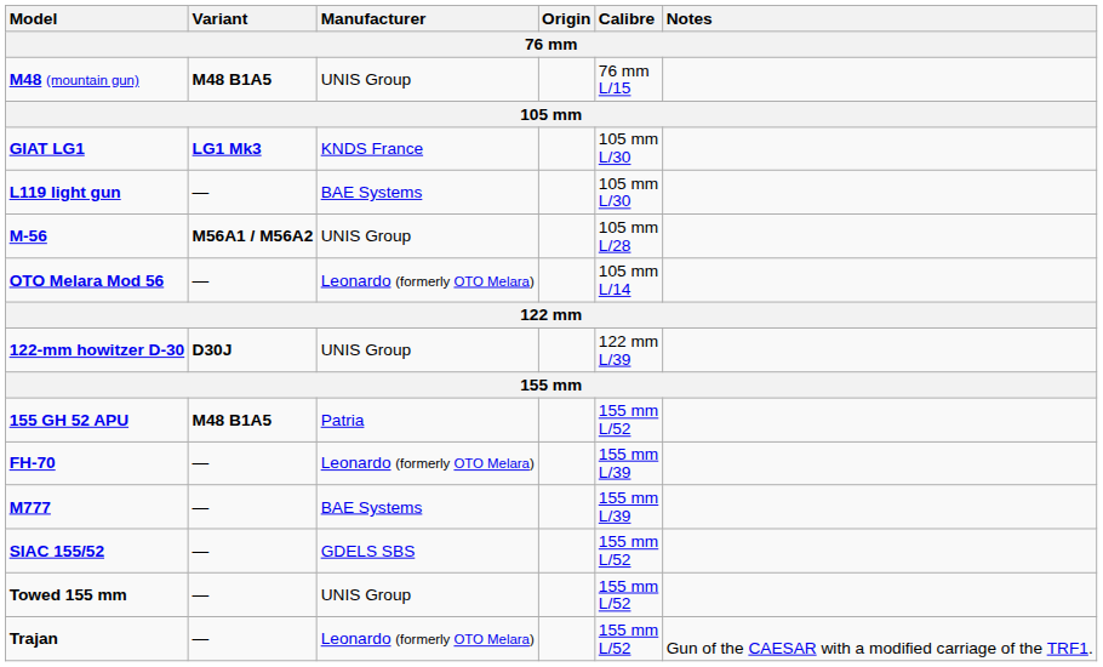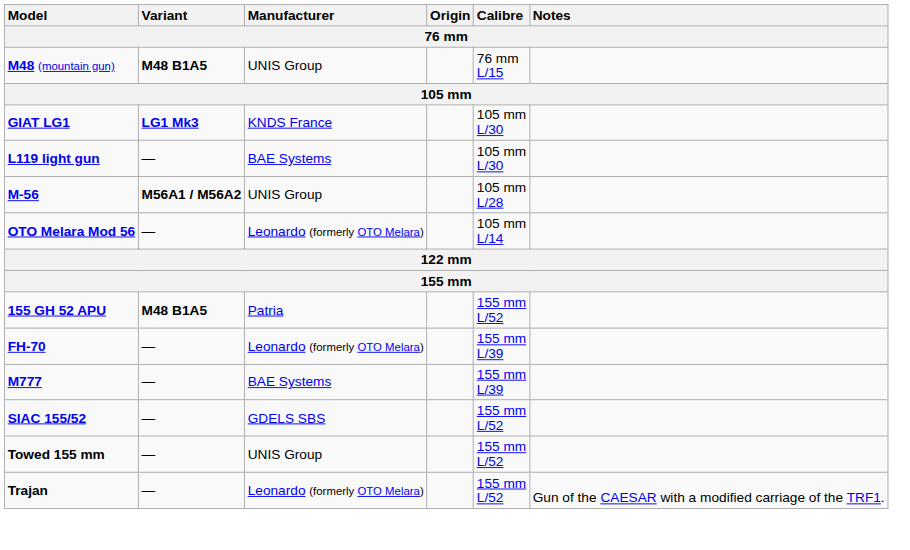 <table class="wikitable" style="font-size: 92%;">
 <tr>
 <th style="text-align: left">Model</th>
 <th style="text-align: left">Variant</th>
 <th style="text-align: left">Manufacturer</th>
 <th style="text-align: left">Origin</th>
 <th style="text-align: left">Calibre</th>
 <th style="text-align: left">Notes</th>
 </tr>
 <tr>
 <th colspan="6">76 mm</th>
 </tr>
 <tr>
 <td><strong><a href='#'>M48</a></strong> <a href='#'><small>(mountain gun)</small></a></td>
 <td><strong>M48 B1A5</strong></td>
 <td>UNIS Group</td>
 <td></td>
 <td>76 mm<br><a href='#'>L/15</a></td>
 <td></td>
 </tr>
 <tr>
 <th colspan="6">105 mm</th>
 </tr>
 <tr>
 <td><a href='#'><strong>GIAT LG1</strong></a></td>
 <td><a href='#'><strong>LG1 Mk3</strong></a></td>
 <td><a href='#'>KNDS France</a></td>
 <td></td>
 <td>105 mm<br><a href='#'>L/30</a></td>
 <td></td>
 </tr>
 <tr>
 <td><strong><a href='#'>L119 light gun</a></strong></td>
 <td>—</td>
 <td><a href='#'>BAE Systems</a></td>
 <td><br></td>
 <td>105 mm<br><a href='#'>L/30</a></td>
 <td></td>
 </tr>
 <tr>
 <td><a href='#'><strong>M-56</strong></a></td>
 <td><strong>M56A1 / M56A2</strong></td>
 <td>UNIS Group</td>
 <td></td>
 <td>105 mm<br><a href='#'>L/28</a></td>
 <td></td>
 </tr>
 <tr>
 <td><a href='#'><strong>OTO Melara Mod 56</strong></a></td>
 <td>—</td>
 <td><a href='#'>Leonardo</a> <small>(formerly <a href='#'>OTO Melara</a>)</small></td>
 <td></td>
 <td>105 mm<br><a href='#'>L/14</a></td>
 <td></td>
 </tr>
 <tr>
 <th colspan="6">122 mm</th>
 </tr>
 <tr>
-<td><strong><a href='#'>122-mm howitzer D-30</a></strong></td>
-<td><strong>D30J</strong></td>
-<td>UNIS Group</td>
-<td></td>
-<td>122 mm<br><a href='#'>L/39</a></td>
-<td></td>
-</tr>
-<tr>
 <th colspan="6">155 mm</th>
 </tr>
 <tr>
 <td><a href='#'><strong>155 GH 52 APU</strong></a></td>
 <td><strong>M48 B1A5</strong></td>
 <td><a href='#'>Patria</a></td>
 <td></td>
 <td><a href='#'>155 mm</a><br><a href='#'>L/52</a></td>
 <td></td>
 </tr>
 <tr>
 <td><a href='#'><strong>FH-70</strong></a></td>
 <td>—</td>
 <td><a href='#'>Leonardo</a> <small>(formerly <a href='#'>OTO Melara</a>)</small></td>
 <td></td>
 <td><a href='#'>155 mm</a><br><a href='#'>L/39</a></td>
 <td></td>
 </tr>
 <tr>
 <td><a href='#'><strong>M777</strong></a></td>
 <td>—</td>
 <td><a href='#'>BAE Systems</a></td>
 <td></td>
 <td><a href='#'>155 mm</a><br><a href='#'>L/39</a></td>
 <td></td>
 </tr>
 <tr>
 <td><strong><a href='#'>SIAC 155/52</a></strong></td>
 <td>—</td>
 <td><a href='#'>GDELS SBS</a></td>
 <td></td>
 <td><a href='#'>155 mm</a><br><a href='#'>L/52</a></td>
 <td></td>
 </tr>
 <tr>
 <td><strong>Towed 155 mm</strong></td>
 <td>—</td>
 <td>UNIS Group</td>
 <td></td>
 <td><a href='#'>155 mm</a><br><a href='#'>L/52</a></td>
 <td></td>
 </tr>
 <tr>
 <td><strong>Trajan</strong></td>
 <td>—</td>
 <td><a href='#'>Leonardo</a> <small>(formerly <a href='#'>OTO Melara</a>)</small></td>
 <td><br></td>
 <td><a href='#'>155 mm</a><br><a href='#'>L/52</a></td>
 <td><br>Gun of the <a href='#'>CAESAR</a> with a modified carriage of the <a href='#'>TRF1</a>.</td>
 </tr>
 </table>
